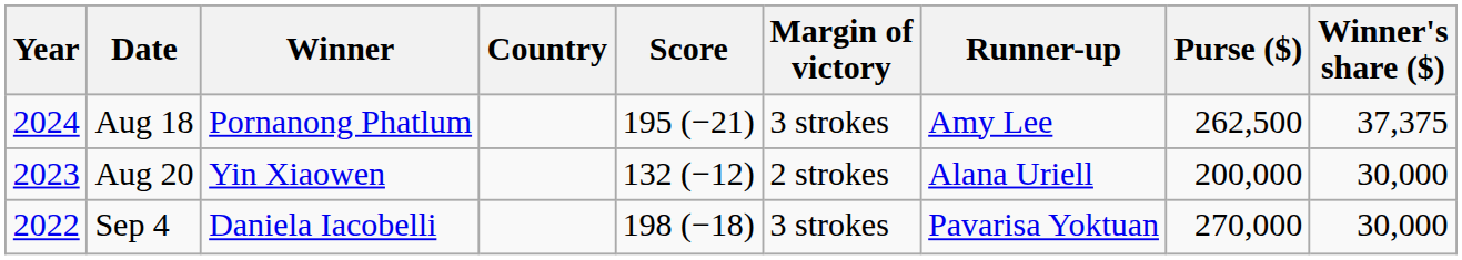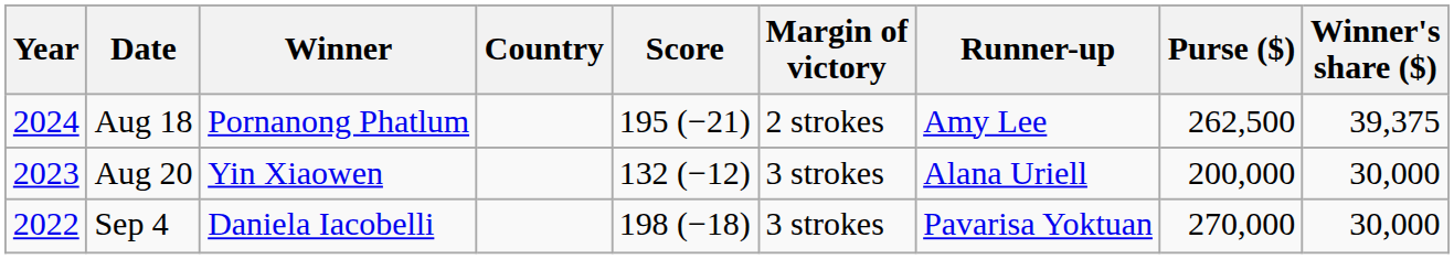 <table class="wikitable">
 <tr>
 <th>Year</th>
 <th>Date</th>
 <th>Winner</th>
 <th>Country</th>
 <th>Score</th>
 <th>Margin of<br>victory</th>
 <th>Runner-up</th>
 <th>Purse ($)</th>
 <th>Winner's<br>share ($)</th>
 </tr>
 <tr>
 <td><a href='#'>2024</a></td>
 <td>Aug 18</td>
 <td><a href='#'>Pornanong Phatlum</a></td>
 <td></td>
 <td>195 (−21)</td>
-<td>3 strokes</td>
+<td>2 strokes</td>
 <td> <a href='#'>Amy Lee</a></td>
 <td align=right>262,500</td>
-<td align=right>37,375</td>
+<td align=right>39,375</td>
 </tr>
 <tr>
 <td><a href='#'>2023</a></td>
 <td>Aug 20</td>
 <td><a href='#'>Yin Xiaowen</a></td>
 <td></td>
 <td>132 (−12)</td>
-<td>2 strokes</td>
+<td>3 strokes</td>
 <td> <a href='#'>Alana Uriell</a></td>
 <td align=right>200,000</td>
 <td align=right>30,000</td>
 </tr>
 <tr>
 <td><a href='#'>2022</a></td>
 <td>Sep 4</td>
 <td><a href='#'>Daniela Iacobelli</a></td>
 <td></td>
 <td>198 (−18)</td>
 <td>3 strokes</td>
 <td> <a href='#'>Pavarisa Yoktuan</a></td>
 <td align=right>270,000</td>
 <td align=right>30,000</td>
 </tr>
 </table>
